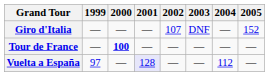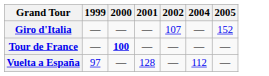 <table class="wikitable plainrowheaders">
 <tr>
 <th>Grand Tour</th>
 <th scope="col">1999</th>
 <th scope="col">2000</th>
 <th scope="col">2001</th>
 <th scope="col">2002</th>
-<th scope="col">2003</th>
 <th scope="col">2004</th>
 <th scope="col">2005</th>
 </tr>
 <tr style="text-align:center;">
 <th scope="row"> <a href='#'>Giro d'Italia</a></th>
 <td>—</td>
 <td>—</td>
 <td>—</td>
 <td style="text-align:center;"><a href='#'>107</a></td>
-<td style="text-align:center;"><a href='#'>DNF</a></td>
 <td>—</td>
 <td style="text-align:center;"><a href='#'>152</a></td>
 </tr>
 <tr style="text-align:center;">
 <th scope="row"> <a href='#'>Tour de France</a></th>
 <td>—</td>
 <td style="text-align:center;"><strong><a href='#'>100</a></strong></td>
 <td>—</td>
 <td>—</td>
 <td>—</td>
 <td>—</td>
-<td>—</td>
 </tr>
 <tr style="text-align:center;">
 <th scope="row"> <a href='#'>Vuelta a España</a></th>
 <td style="text-align:center;"><a href='#'>97</a></td>
 <td>—</td>
-<td style="background: lavender; text-align:center;"><a href='#'>128</a></td>
-<td>—</td>
+<td style="text-align:center;"><a href='#'>128</a></td>
 <td>—</td>
 <td style="text-align:center;"><a href='#'>112</a></td>
 <td>—</td>
 </tr>
 </table>
